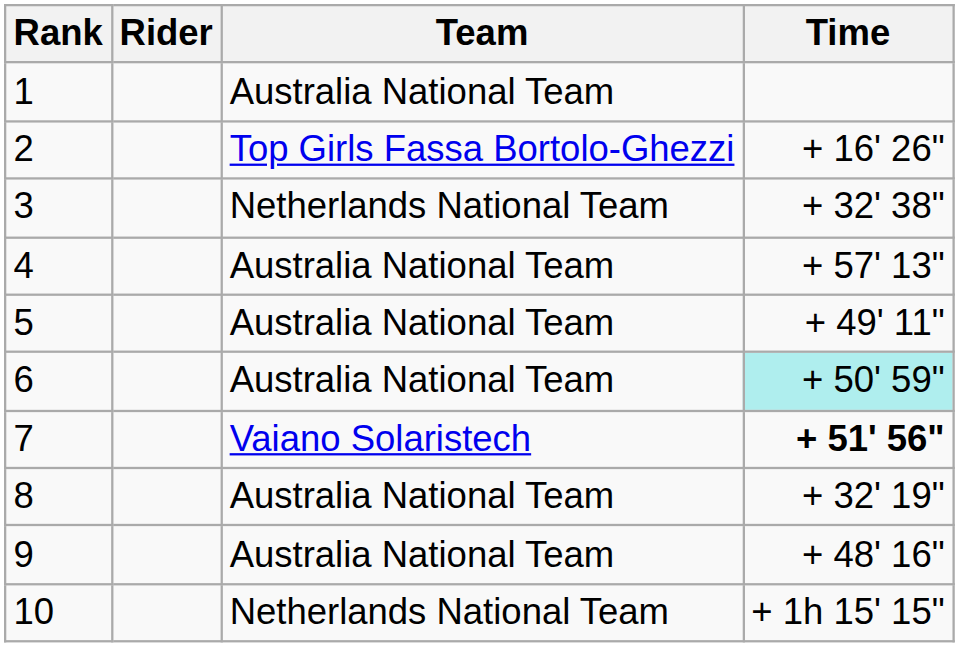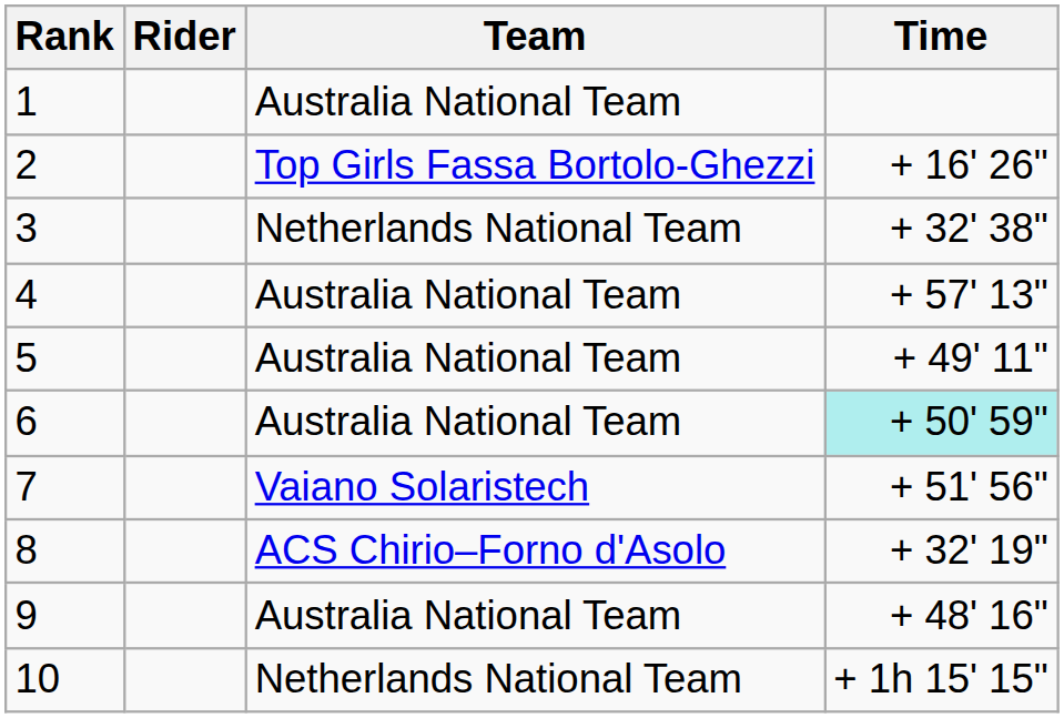 <table class="wikitable">
 <tr>
 <th>Rank</th>
 <th>Rider</th>
 <th>Team</th>
 <th>Time</th>
 </tr>
 <tr>
 <td>1</td>
 <td> </td>
 <td>Australia National Team</td>
 <td style="text-align:right;"></td>
 </tr>
 <tr>
 <td>2</td>
 <td></td>
 <td><a href='#'>Top Girls Fassa Bortolo-Ghezzi</a></td>
 <td style="text-align:right;">+ 16' 26"</td>
 </tr>
 <tr>
 <td>3</td>
 <td></td>
 <td>Netherlands National Team</td>
 <td style="text-align:right;">+ 32' 38"</td>
 </tr>
 <tr>
 <td>4</td>
 <td></td>
 <td>Australia National Team</td>
 <td style="text-align:right;">+ 57' 13"</td>
 </tr>
 <tr>
 <td>5</td>
 <td></td>
 <td>Australia National Team</td>
 <td style="text-align:right;">+ 49' 11"</td>
 </tr>
 <tr>
 <td>6</td>
 <td></td>
 <td>Australia National Team</td>
 <td style="background: paleturquoise; text-align:right;">+ 50' 59"</td>
 </tr>
 <tr>
 <td>7</td>
 <td></td>
 <td><a href='#'>Vaiano Solaristech</a></td>
-<td style="text-align:right;"><strong>+ 51' 56"</strong></td>
+<td style="text-align:right;">+ 51' 56"</td>
 </tr>
 <tr>
 <td>8</td>
 <td></td>
-<td>Australia National Team</td>
+<td><a href='#'>ACS Chirio–Forno d'Asolo</a></td>
 <td style="text-align:right;">+ 32' 19"</td>
 </tr>
 <tr>
 <td>9</td>
 <td></td>
 <td>Australia National Team</td>
 <td style="text-align:right;">+ 48' 16"</td>
 </tr>
 <tr>
 <td>10</td>
 <td></td>
 <td>Netherlands National Team</td>
 <td style="text-align:right;">+ 1h 15' 15"</td>
 </tr>
 </table>
